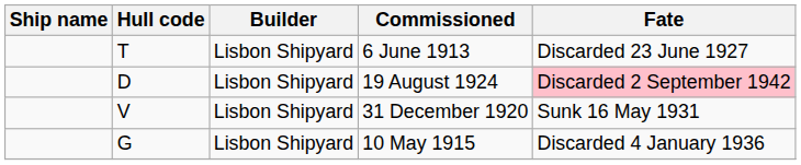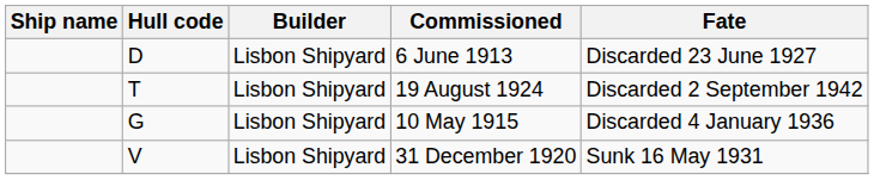 <table class="sortable wikitable">
 <tr>
 <th>Ship name</th>
 <th>Hull code</th>
 <th>Builder</th>
 <th>Commissioned</th>
 <th>Fate</th>
 </tr>
 <tr>
 <td></td>
-<td>T</td>
+<td>D</td>
 <td>Lisbon Shipyard</td>
 <td>6 June 1913</td>
 <td>Discarded 23 June 1927</td>
 </tr>
 <tr>
 <td></td>
-<td>D</td>
+<td>T</td>
 <td>Lisbon Shipyard</td>
 <td>19 August 1924</td>
-<td style="background: pink;">Discarded 2 September 1942</td>
+<td>Discarded 2 September 1942</td>
+</tr>
+<tr>
+<td></td>
+<td>G</td>
+<td>Lisbon Shipyard</td>
+<td>10 May 1915</td>
+<td>Discarded 4 January 1936</td>
 </tr>
 <tr>
 <td></td>
 <td>V</td>
 <td>Lisbon Shipyard</td>
 <td>31 December 1920</td>
 <td>Sunk 16 May 1931</td>
 </tr>
 <tr>
-<td></td>
-<td>G</td>
-<td>Lisbon Shipyard</td>
-<td>10 May 1915</td>
-<td>Discarded 4 January 1936</td>
-</tr>
-<tr>
 </tr>
 </table>
